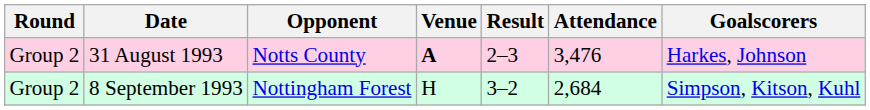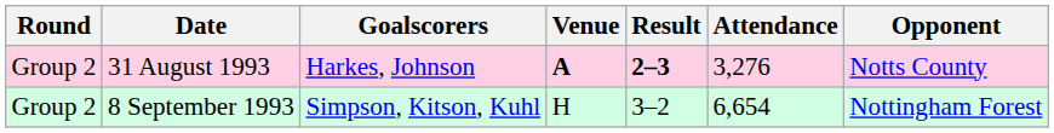 <table class="wikitable">
 <tr>
 <th>Round</th>
 <th>Date</th>
-<th>Opponent</th>
+<th>Goalscorers</th>
 <th>Venue</th>
 <th>Result</th>
 <th>Attendance</th>
-<th>Goalscorers</th>
+<th>Opponent</th>
 </tr>
 <tr style="background:#ffd0e3;">
 <td>Group 2</td>
 <td>31 August 1993</td>
+<td><a href='#'>Harkes</a>, <a href='#'>Johnson</a></td>
+<td><strong>A</strong></td>
+<td><strong>2–3</strong></td>
+<td>3,276</td>
 <td><a href='#'>Notts County</a></td>
-<td><strong>A</strong></td>
-<td>2–3</td>
-<td>3,476</td>
-<td><a href='#'>Harkes</a>, <a href='#'>Johnson</a></td>
 </tr>
 <tr style="background:#d0ffe3;">
 <td>Group 2</td>
 <td>8 September 1993</td>
-<td><a href='#'>Nottingham Forest</a></td>
+<td><a href='#'>Simpson</a>, <a href='#'>Kitson</a>, <a href='#'>Kuhl</a></td>
 <td>H</td>
 <td>3–2</td>
-<td>2,684</td>
-<td><a href='#'>Simpson</a>, <a href='#'>Kitson</a>, <a href='#'>Kuhl</a></td>
+<td>6,654</td>
+<td><a href='#'>Nottingham Forest</a></td>
 </tr>
 </table>
